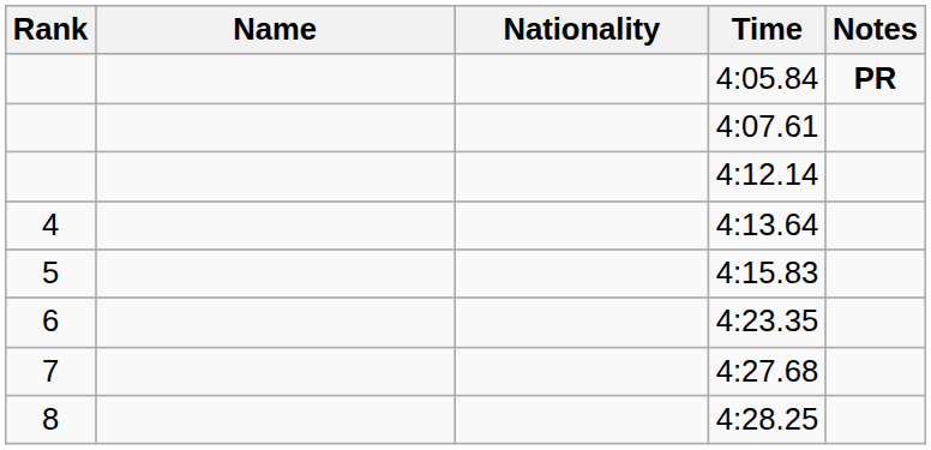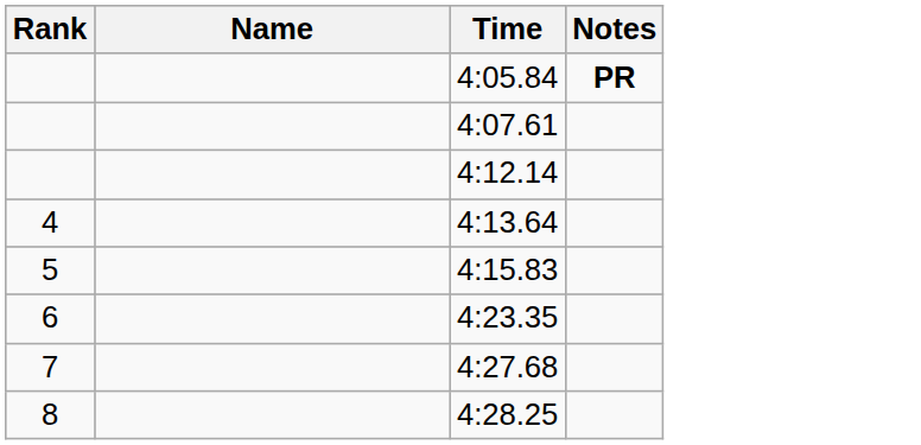 <table class="wikitable sortable" style="text-align:center">
 <tr>
 <th>Rank</th>
 <th style="width:180px">Name</th>
-<th style="width:125px">Nationality</th>
 <th>Time</th>
 <th>Notes</th>
 </tr>
 <tr>
 <td></td>
-<td style="text-align:left;"></td>
 <td style="text-align:left;"></td>
 <td>4:05.84</td>
 <td><strong>PR</strong></td>
 </tr>
 <tr>
 <td></td>
 <td style="text-align:left;"></td>
-<td style="text-align:left;"></td>
 <td>4:07.61</td>
 <td></td>
 </tr>
 <tr>
 <td></td>
-<td style="text-align:left;"></td>
 <td style="text-align:left;"></td>
 <td>4:12.14</td>
 <td></td>
 </tr>
 <tr>
 <td>4</td>
 <td style="text-align:left;"></td>
-<td style="text-align:left;"></td>
 <td>4:13.64</td>
 <td></td>
 </tr>
 <tr>
 <td>5</td>
-<td style="text-align:left;"></td>
 <td style="text-align:left;"></td>
 <td>4:15.83</td>
 <td></td>
 </tr>
 <tr>
 <td>6</td>
 <td style="text-align:left;"></td>
-<td style="text-align:left;"></td>
 <td>4:23.35</td>
 <td></td>
 </tr>
 <tr>
 <td>7</td>
-<td style="text-align:left;"></td>
 <td style="text-align:left;"></td>
 <td>4:27.68</td>
 <td></td>
 </tr>
 <tr>
 <td>8</td>
 <td style="text-align:left;"></td>
-<td style="text-align:left;"></td>
 <td>4:28.25</td>
 <td></td>
 </tr>
 </table>
